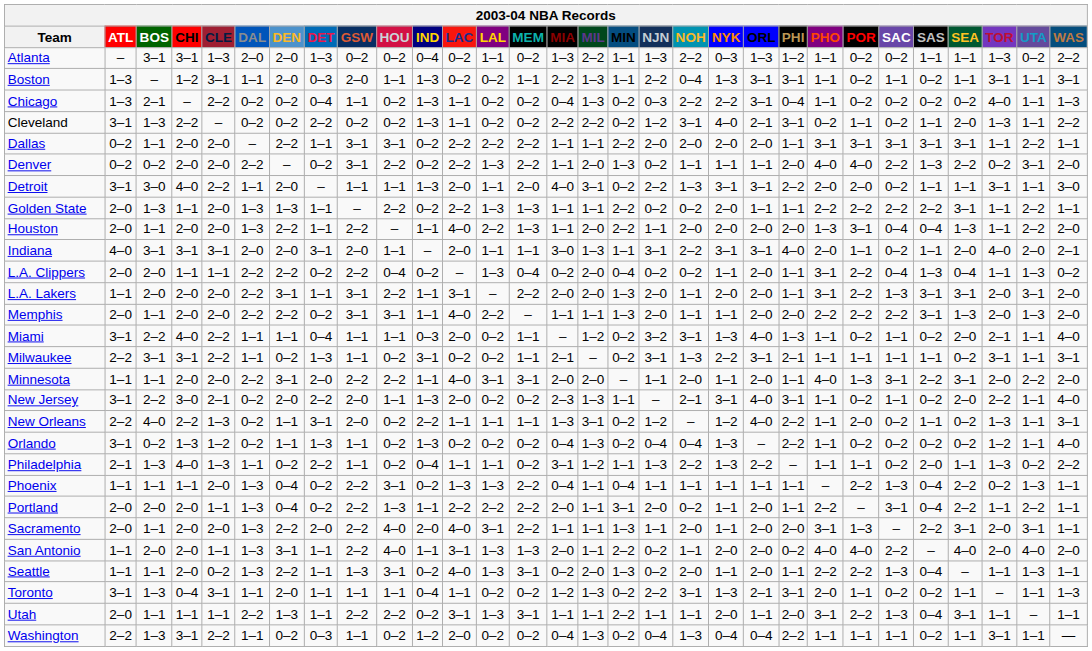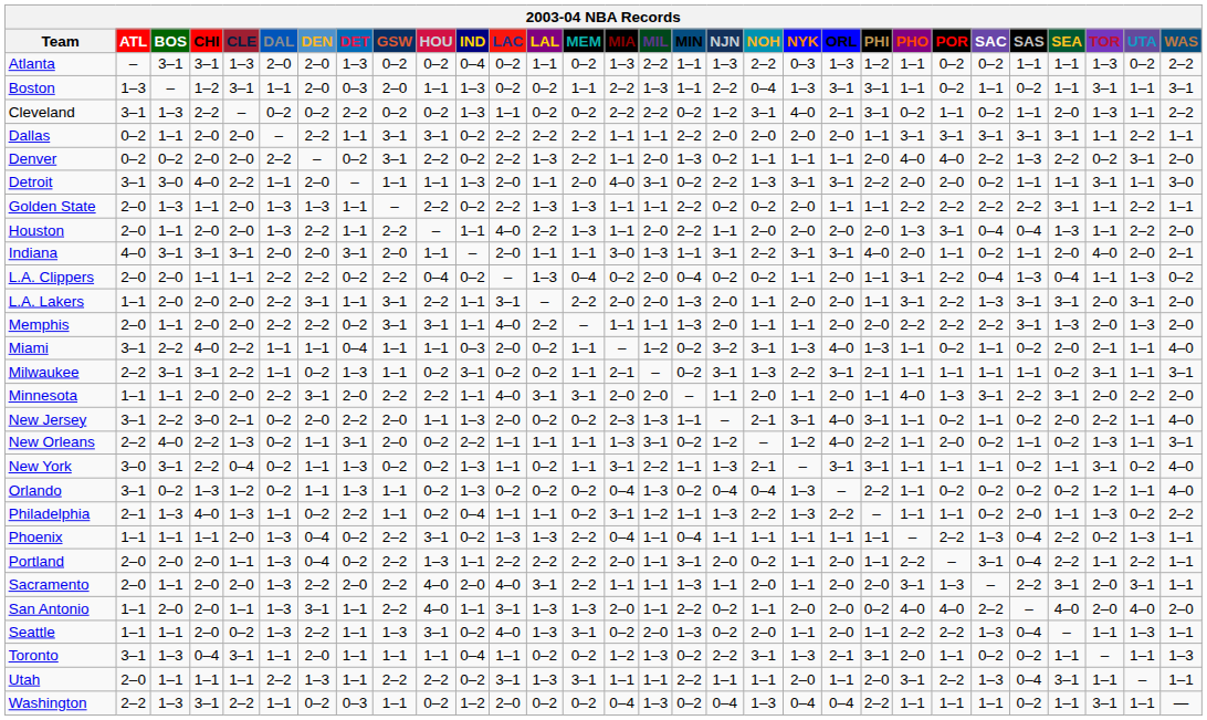 <table class="wikitable" style="font-size:90%; text-align:center;">
 <tr>
 <th colspan=30>2003-04 NBA Records</th>
 </tr>
 <tr>
 <th width=100>Team</th>
 <th style="background:#FF0000;color:#FFFFFF;width=35">ATL</th>
 <th style="background:#006400;color:#FFFFFF;width=35">BOS</th>
 <th style="background:#FF0000;color:#000000;width=35">CHI</th>
 <th style="background:#9F1F32;color:#001D43;width=35">CLE</th>
 <th style="background:#0055BA;color:#898D8F;width=35">DAL</th>
 <th style="background:#4C92CC;color:#FDB827;width=35">DEN</th>
 <th style="background:#006BB7;color:#ED164B;width=35">DET</th>
 <th style="background:#072E63;color:#DC5A34;width=35">GSW</th>
 <th style="background:#D31145;color:#CBD4D8;width=35">HOU</th>
 <th style="background:#000080;color:#FFD700;width=35">IND</th>
 <th style="background:#F9160D;color:#1A2E8B;width=35">LAC</th>
 <th style="background:#800080;color:#FFD700;width=35">LAL</th>
 <th style="background:#000000;color:#0CB2AC;width=35">MEM</th>
 <th style="background:#000000;color:#8B0000;width=35">MIA</th>
 <th style="background:#00471B;color:#5C378A;width=35">MIL</th>
 <th style="background:#044D80;color:#000000;width=35">MIN</th>
 <th style="background:#12305B;color:#C4CED4;width=35">NJN</th>
 <th style="background:#0093B1;color:#FDB827;width=35">NOH</th>
 <th style="background:#0000FF;color:#FF8C00;width=35">NYK</th>
 <th style="background:#0000FF;color:#000000;width=35">ORL</th>
 <th style="background:#000000;color:#BB9754;width=35">PHI</th>
 <th style="background:#800080;color:#FF4500;width=35">PHO</th>
 <th style="background:#000000;color:#FF0000;width=35">POR</th>
 <th style="background:#6846A8;color:#FFFFFF;width=35">SAC</th>
 <th style="background:#000000;color:#C0C0C0;width=35">SAS</th>
 <th style="background:#005831;color:#FFC322;width=35">SEA</th>
 <th style="background:#7436BF;color:#BE0F34;width=35">TOR</th>
 <th style="background:#644A9C;color:#149BC7;width=35">UTA</th>
 <th style="background:#044D7D;color:#BC7A44;width=35">WAS</th>
 </tr>
 <tr>
 <td style="text-align:left;"><a href='#'>Atlanta</a></td>
 <td>–</td>
 <td>3–1</td>
 <td>3–1</td>
 <td>1–3</td>
 <td>2–0</td>
 <td>2–0</td>
 <td>1–3</td>
 <td>0–2</td>
 <td>0–2</td>
 <td>0–4</td>
 <td>0–2</td>
 <td>1–1</td>
 <td>0–2</td>
 <td>1–3</td>
 <td>2–2</td>
 <td>1–1</td>
 <td>1–3</td>
 <td>2–2</td>
 <td>0–3</td>
 <td>1–3</td>
 <td>1–2</td>
 <td>1–1</td>
 <td>0–2</td>
 <td>0–2</td>
 <td>1–1</td>
 <td>1–1</td>
 <td>1–3</td>
 <td>0–2</td>
 <td>2–2</td>
 </tr>
 <tr>
 <td style="text-align:left;"><a href='#'>Boston</a></td>
 <td>1–3</td>
 <td>–</td>
 <td>1–2</td>
 <td>3–1</td>
 <td>1–1</td>
 <td>2–0</td>
 <td>0–3</td>
 <td>2–0</td>
 <td>1–1</td>
 <td>1–3</td>
 <td>0–2</td>
 <td>0–2</td>
 <td>1–1</td>
 <td>2–2</td>
 <td>1–3</td>
 <td>1–1</td>
 <td>2–2</td>
 <td>0–4</td>
 <td>1–3</td>
 <td>3–1</td>
 <td>3–1</td>
 <td>1–1</td>
 <td>0–2</td>
 <td>1–1</td>
 <td>0–2</td>
 <td>1–1</td>
 <td>3–1</td>
 <td>1–1</td>
 <td>3–1</td>
-</tr>
-<tr>
-<td style="text-align:left;"><a href='#'>Chicago</a></td>
-<td>1–3</td>
-<td>2–1</td>
-<td>–</td>
-<td>2–2</td>
-<td>0–2</td>
-<td>0–2</td>
-<td>0–4</td>
-<td>1–1</td>
-<td>0–2</td>
-<td>1–3</td>
-<td>1–1</td>
-<td>0–2</td>
-<td>0–2</td>
-<td>0–4</td>
-<td>1–3</td>
-<td>0–2</td>
-<td>0–3</td>
-<td>2–2</td>
-<td>2–2</td>
-<td>3–1</td>
-<td>0–4</td>
-<td>1–1</td>
-<td>0–2</td>
-<td>0–2</td>
-<td>0–2</td>
-<td>0–2</td>
-<td>4–0</td>
-<td>1–1</td>
-<td>1–3</td>
 </tr>
 <tr>
 <td style="text-align:left;">Cleveland</td>
 <td>3–1</td>
 <td>1–3</td>
 <td>2–2</td>
 <td>–</td>
 <td>0–2</td>
 <td>0–2</td>
 <td>2–2</td>
 <td>0–2</td>
 <td>0–2</td>
 <td>1–3</td>
 <td>1–1</td>
 <td>0–2</td>
 <td>0–2</td>
 <td>2–2</td>
 <td>2–2</td>
 <td>0–2</td>
 <td>1–2</td>
 <td>3–1</td>
 <td>4–0</td>
 <td>2–1</td>
 <td>3–1</td>
 <td>0–2</td>
 <td>1–1</td>
 <td>0–2</td>
 <td>1–1</td>
 <td>2–0</td>
 <td>1–3</td>
 <td>1–1</td>
 <td>2–2</td>
 </tr>
 <tr>
 <td style="text-align:left;"><a href='#'>Dallas</a></td>
 <td>0–2</td>
 <td>1–1</td>
 <td>2–0</td>
 <td>2–0</td>
 <td>–</td>
 <td>2–2</td>
 <td>1–1</td>
 <td>3–1</td>
 <td>3–1</td>
 <td>0–2</td>
 <td>2–2</td>
 <td>2–2</td>
 <td>2–2</td>
 <td>1–1</td>
 <td>1–1</td>
 <td>2–2</td>
 <td>2–0</td>
 <td>2–0</td>
 <td>2–0</td>
 <td>2–0</td>
 <td>1–1</td>
 <td>3–1</td>
 <td>3–1</td>
 <td>3–1</td>
 <td>3–1</td>
 <td>3–1</td>
 <td>1–1</td>
 <td>2–2</td>
 <td>1–1</td>
 </tr>
 <tr>
 <td style="text-align:left;"><a href='#'>Denver</a></td>
 <td>0–2</td>
 <td>0–2</td>
 <td>2–0</td>
 <td>2–0</td>
 <td>2–2</td>
 <td>–</td>
 <td>0–2</td>
 <td>3–1</td>
 <td>2–2</td>
 <td>0–2</td>
 <td>2–2</td>
 <td>1–3</td>
 <td>2–2</td>
 <td>1–1</td>
 <td>2–0</td>
 <td>1–3</td>
 <td>0–2</td>
 <td>1–1</td>
 <td>1–1</td>
 <td>1–1</td>
 <td>2–0</td>
 <td>4–0</td>
 <td>4–0</td>
 <td>2–2</td>
 <td>1–3</td>
 <td>2–2</td>
 <td>0–2</td>
 <td>3–1</td>
 <td>2–0</td>
 </tr>
 <tr>
 <td style="text-align:left;"><a href='#'>Detroit</a></td>
 <td>3–1</td>
 <td>3–0</td>
 <td>4–0</td>
 <td>2–2</td>
 <td>1–1</td>
 <td>2–0</td>
 <td>–</td>
 <td>1–1</td>
 <td>1–1</td>
 <td>1–3</td>
 <td>2–0</td>
 <td>1–1</td>
 <td>2–0</td>
 <td>4–0</td>
 <td>3–1</td>
 <td>0–2</td>
 <td>2–2</td>
 <td>1–3</td>
 <td>3–1</td>
 <td>3–1</td>
 <td>2–2</td>
 <td>2–0</td>
 <td>2–0</td>
 <td>0–2</td>
 <td>1–1</td>
 <td>1–1</td>
 <td>3–1</td>
 <td>1–1</td>
 <td>3–0</td>
 </tr>
 <tr>
 <td style="text-align:left;"><a href='#'>Golden State</a></td>
 <td>2–0</td>
 <td>1–3</td>
 <td>1–1</td>
 <td>2–0</td>
 <td>1–3</td>
 <td>1–3</td>
 <td>1–1</td>
 <td>–</td>
 <td>2–2</td>
 <td>0–2</td>
 <td>2–2</td>
 <td>1–3</td>
 <td>1–3</td>
 <td>1–1</td>
 <td>1–1</td>
 <td>2–2</td>
 <td>0–2</td>
 <td>0–2</td>
 <td>2–0</td>
 <td>1–1</td>
 <td>1–1</td>
 <td>2–2</td>
 <td>2–2</td>
 <td>2–2</td>
 <td>2–2</td>
 <td>3–1</td>
 <td>1–1</td>
 <td>2–2</td>
 <td>1–1</td>
 </tr>
 <tr>
 <td style="text-align:left;"><a href='#'>Houston</a></td>
 <td>2–0</td>
 <td>1–1</td>
 <td>2–0</td>
 <td>2–0</td>
 <td>1–3</td>
 <td>2–2</td>
 <td>1–1</td>
 <td>2–2</td>
 <td>–</td>
 <td>1–1</td>
 <td>4–0</td>
 <td>2–2</td>
 <td>1–3</td>
 <td>1–1</td>
 <td>2–0</td>
 <td>2–2</td>
 <td>1–1</td>
 <td>2–0</td>
 <td>2–0</td>
 <td>2–0</td>
 <td>2–0</td>
 <td>1–3</td>
 <td>3–1</td>
 <td>0–4</td>
 <td>0–4</td>
 <td>1–3</td>
 <td>1–1</td>
 <td>2–2</td>
 <td>2–0</td>
 </tr>
 <tr>
 <td style="text-align:left;"><a href='#'>Indiana</a></td>
 <td>4–0</td>
 <td>3–1</td>
 <td>3–1</td>
 <td>3–1</td>
 <td>2–0</td>
 <td>2–0</td>
 <td>3–1</td>
 <td>2–0</td>
 <td>1–1</td>
 <td>–</td>
 <td>2–0</td>
 <td>1–1</td>
 <td>1–1</td>
 <td>3–0</td>
 <td>1–3</td>
 <td>1–1</td>
 <td>3–1</td>
 <td>2–2</td>
 <td>3–1</td>
 <td>3–1</td>
 <td>4–0</td>
 <td>2–0</td>
 <td>1–1</td>
 <td>0–2</td>
 <td>1–1</td>
 <td>2–0</td>
 <td>4–0</td>
 <td>2–0</td>
 <td>2–1</td>
 </tr>
 <tr>
 <td style="text-align:left;"><a href='#'>L.A. Clippers</a></td>
 <td>2–0</td>
 <td>2–0</td>
 <td>1–1</td>
 <td>1–1</td>
 <td>2–2</td>
 <td>2–2</td>
 <td>0–2</td>
 <td>2–2</td>
 <td>0–4</td>
 <td>0–2</td>
 <td>–</td>
 <td>1–3</td>
 <td>0–4</td>
 <td>0–2</td>
 <td>2–0</td>
 <td>0–4</td>
 <td>0–2</td>
 <td>0–2</td>
 <td>1–1</td>
 <td>2–0</td>
 <td>1–1</td>
 <td>3–1</td>
 <td>2–2</td>
 <td>0–4</td>
 <td>1–3</td>
 <td>0–4</td>
 <td>1–1</td>
 <td>1–3</td>
 <td>0–2</td>
 </tr>
 <tr>
 <td style="text-align:left;"><a href='#'>L.A. Lakers</a></td>
 <td>1–1</td>
 <td>2–0</td>
 <td>2–0</td>
 <td>2–0</td>
 <td>2–2</td>
 <td>3–1</td>
 <td>1–1</td>
 <td>3–1</td>
 <td>2–2</td>
 <td>1–1</td>
 <td>3–1</td>
 <td>–</td>
 <td>2–2</td>
 <td>2–0</td>
 <td>2–0</td>
 <td>1–3</td>
 <td>2–0</td>
 <td>1–1</td>
 <td>2–0</td>
 <td>2–0</td>
 <td>1–1</td>
 <td>3–1</td>
 <td>2–2</td>
 <td>1–3</td>
 <td>3–1</td>
 <td>3–1</td>
 <td>2–0</td>
 <td>3–1</td>
 <td>2–0</td>
 </tr>
 <tr>
 <td style="text-align:left;"><a href='#'>Memphis</a></td>
 <td>2–0</td>
 <td>1–1</td>
 <td>2–0</td>
 <td>2–0</td>
 <td>2–2</td>
 <td>2–2</td>
 <td>0–2</td>
 <td>3–1</td>
 <td>3–1</td>
 <td>1–1</td>
 <td>4–0</td>
 <td>2–2</td>
 <td>–</td>
 <td>1–1</td>
 <td>1–1</td>
 <td>1–3</td>
 <td>2–0</td>
 <td>1–1</td>
 <td>1–1</td>
 <td>2–0</td>
 <td>2–0</td>
 <td>2–2</td>
 <td>2–2</td>
 <td>2–2</td>
 <td>3–1</td>
 <td>1–3</td>
 <td>2–0</td>
 <td>1–3</td>
 <td>2–0</td>
 </tr>
 <tr>
 <td style="text-align:left;"><a href='#'>Miami</a></td>
 <td>3–1</td>
 <td>2–2</td>
 <td>4–0</td>
 <td>2–2</td>
 <td>1–1</td>
 <td>1–1</td>
 <td>0–4</td>
 <td>1–1</td>
 <td>1–1</td>
 <td>0–3</td>
 <td>2–0</td>
 <td>0–2</td>
 <td>1–1</td>
 <td>–</td>
 <td>1–2</td>
 <td>0–2</td>
 <td>3–2</td>
 <td>3–1</td>
 <td>1–3</td>
 <td>4–0</td>
 <td>1–3</td>
 <td>1–1</td>
 <td>0–2</td>
 <td>1–1</td>
 <td>0–2</td>
 <td>2–0</td>
 <td>2–1</td>
 <td>1–1</td>
 <td>4–0</td>
 </tr>
 <tr>
 <td style="text-align:left;"><a href='#'>Milwaukee</a></td>
 <td>2–2</td>
 <td>3–1</td>
 <td>3–1</td>
 <td>2–2</td>
 <td>1–1</td>
 <td>0–2</td>
 <td>1–3</td>
 <td>1–1</td>
 <td>0–2</td>
 <td>3–1</td>
 <td>0–2</td>
 <td>0–2</td>
 <td>1–1</td>
 <td>2–1</td>
 <td>–</td>
 <td>0–2</td>
 <td>3–1</td>
 <td>1–3</td>
 <td>2–2</td>
 <td>3–1</td>
 <td>2–1</td>
 <td>1–1</td>
 <td>1–1</td>
 <td>1–1</td>
 <td>1–1</td>
 <td>0–2</td>
 <td>3–1</td>
 <td>1–1</td>
 <td>3–1</td>
 </tr>
 <tr>
 <td style="text-align:left;"><a href='#'>Minnesota</a></td>
 <td>1–1</td>
 <td>1–1</td>
 <td>2–0</td>
 <td>2–0</td>
 <td>2–2</td>
 <td>3–1</td>
 <td>2–0</td>
 <td>2–2</td>
 <td>2–2</td>
 <td>1–1</td>
 <td>4–0</td>
 <td>3–1</td>
 <td>3–1</td>
 <td>2–0</td>
 <td>2–0</td>
 <td>–</td>
 <td>1–1</td>
 <td>2–0</td>
 <td>1–1</td>
 <td>2–0</td>
 <td>1–1</td>
 <td>4–0</td>
 <td>1–3</td>
 <td>3–1</td>
 <td>2–2</td>
 <td>3–1</td>
 <td>2–0</td>
 <td>2–2</td>
 <td>2–0</td>
 </tr>
 <tr>
 <td style="text-align:left;"><a href='#'>New Jersey</a></td>
 <td>3–1</td>
 <td>2–2</td>
 <td>3–0</td>
 <td>2–1</td>
 <td>0–2</td>
 <td>2–0</td>
 <td>2–2</td>
 <td>2–0</td>
 <td>1–1</td>
 <td>1–3</td>
 <td>2–0</td>
 <td>0–2</td>
 <td>0–2</td>
 <td>2–3</td>
 <td>1–3</td>
 <td>1–1</td>
 <td>–</td>
 <td>2–1</td>
 <td>3–1</td>
 <td>4–0</td>
 <td>3–1</td>
 <td>1–1</td>
 <td>0–2</td>
 <td>1–1</td>
 <td>0–2</td>
 <td>2–0</td>
 <td>2–2</td>
 <td>1–1</td>
 <td>4–0</td>
 </tr>
 <tr>
 <td style="text-align:left;"><a href='#'>New Orleans</a></td>
 <td>2–2</td>
 <td>4–0</td>
 <td>2–2</td>
 <td>1–3</td>
 <td>0–2</td>
 <td>1–1</td>
 <td>3–1</td>
 <td>2–0</td>
 <td>0–2</td>
 <td>2–2</td>
 <td>1–1</td>
 <td>1–1</td>
 <td>1–1</td>
 <td>1–3</td>
 <td>3–1</td>
 <td>0–2</td>
 <td>1–2</td>
 <td>–</td>
 <td>1–2</td>
 <td>4–0</td>
 <td>2–2</td>
 <td>1–1</td>
 <td>2–0</td>
 <td>0–2</td>
 <td>1–1</td>
 <td>0–2</td>
 <td>1–3</td>
 <td>1–1</td>
 <td>3–1</td>
 </tr>
 <tr>
+<td style="text-align:left;"><a href='#'>New York</a></td>
+<td>3–0</td>
+<td>3–1</td>
+<td>2–2</td>
+<td>0–4</td>
+<td>0–2</td>
+<td>1–1</td>
+<td>1–3</td>
+<td>0–2</td>
+<td>0–2</td>
+<td>1–3</td>
+<td>1–1</td>
+<td>0–2</td>
+<td>1–1</td>
+<td>3–1</td>
+<td>2–2</td>
+<td>1–1</td>
+<td>1–3</td>
+<td>2–1</td>
+<td>–</td>
+<td>3–1</td>
+<td>3–1</td>
+<td>1–1</td>
+<td>1–1</td>
+<td>1–1</td>
+<td>0–2</td>
+<td>1–1</td>
+<td>3–1</td>
+<td>0–2</td>
+<td>4–0</td>
+</tr>
+<tr>
 <td style="text-align:left;"><a href='#'>Orlando</a></td>
 <td>3–1</td>
 <td>0–2</td>
 <td>1–3</td>
 <td>1–2</td>
 <td>0–2</td>
 <td>1–1</td>
 <td>1–3</td>
 <td>1–1</td>
 <td>0–2</td>
 <td>1–3</td>
 <td>0–2</td>
 <td>0–2</td>
 <td>0–2</td>
 <td>0–4</td>
 <td>1–3</td>
 <td>0–2</td>
 <td>0–4</td>
 <td>0–4</td>
 <td>1–3</td>
 <td>–</td>
 <td>2–2</td>
 <td>1–1</td>
 <td>0–2</td>
 <td>0–2</td>
 <td>0–2</td>
 <td>0–2</td>
 <td>1–2</td>
 <td>1–1</td>
 <td>4–0</td>
 </tr>
 <tr>
 <td style="text-align:left;"><a href='#'>Philadelphia</a></td>
 <td>2–1</td>
 <td>1–3</td>
 <td>4–0</td>
 <td>1–3</td>
 <td>1–1</td>
 <td>0–2</td>
 <td>2–2</td>
 <td>1–1</td>
 <td>0–2</td>
 <td>0–4</td>
 <td>1–1</td>
 <td>1–1</td>
 <td>0–2</td>
 <td>3–1</td>
 <td>1–2</td>
 <td>1–1</td>
 <td>1–3</td>
 <td>2–2</td>
 <td>1–3</td>
 <td>2–2</td>
 <td>–</td>
 <td>1–1</td>
 <td>1–1</td>
 <td>0–2</td>
 <td>2–0</td>
 <td>1–1</td>
 <td>1–3</td>
 <td>0–2</td>
 <td>2–2</td>
 </tr>
 <tr>
 <td style="text-align:left;"><a href='#'>Phoenix</a></td>
 <td>1–1</td>
 <td>1–1</td>
 <td>1–1</td>
 <td>2–0</td>
 <td>1–3</td>
 <td>0–4</td>
 <td>0–2</td>
 <td>2–2</td>
 <td>3–1</td>
 <td>0–2</td>
 <td>1–3</td>
 <td>1–3</td>
 <td>2–2</td>
 <td>0–4</td>
 <td>1–1</td>
 <td>0–4</td>
 <td>1–1</td>
 <td>1–1</td>
 <td>1–1</td>
 <td>1–1</td>
 <td>1–1</td>
 <td>–</td>
 <td>2–2</td>
 <td>1–3</td>
 <td>0–4</td>
 <td>2–2</td>
 <td>0–2</td>
 <td>1–3</td>
 <td>1–1</td>
 </tr>
 <tr>
 <td style="text-align:left;"><a href='#'>Portland</a></td>
 <td>2–0</td>
 <td>2–0</td>
 <td>2–0</td>
 <td>1–1</td>
 <td>1–3</td>
 <td>0–4</td>
 <td>0–2</td>
 <td>2–2</td>
 <td>1–3</td>
 <td>1–1</td>
 <td>2–2</td>
 <td>2–2</td>
 <td>2–2</td>
 <td>2–0</td>
 <td>1–1</td>
 <td>3–1</td>
 <td>2–0</td>
 <td>0–2</td>
 <td>1–1</td>
 <td>2–0</td>
 <td>1–1</td>
 <td>2–2</td>
 <td>–</td>
 <td>3–1</td>
 <td>0–4</td>
 <td>2–2</td>
 <td>1–1</td>
 <td>2–2</td>
 <td>1–1</td>
 </tr>
 <tr>
 <td style="text-align:left;"><a href='#'>Sacramento</a></td>
 <td>2–0</td>
 <td>1–1</td>
 <td>2–0</td>
 <td>2–0</td>
 <td>1–3</td>
 <td>2–2</td>
 <td>2–0</td>
 <td>2–2</td>
 <td>4–0</td>
 <td>2–0</td>
 <td>4–0</td>
 <td>3–1</td>
 <td>2–2</td>
 <td>1–1</td>
 <td>1–1</td>
 <td>1–3</td>
 <td>1–1</td>
 <td>2–0</td>
 <td>1–1</td>
 <td>2–0</td>
 <td>2–0</td>
 <td>3–1</td>
 <td>1–3</td>
 <td>–</td>
 <td>2–2</td>
 <td>3–1</td>
 <td>2–0</td>
 <td>3–1</td>
 <td>1–1</td>
 </tr>
 <tr>
 <td style="text-align:left;"><a href='#'>San Antonio</a></td>
 <td>1–1</td>
 <td>2–0</td>
 <td>2–0</td>
 <td>1–1</td>
 <td>1–3</td>
 <td>3–1</td>
 <td>1–1</td>
 <td>2–2</td>
 <td>4–0</td>
 <td>1–1</td>
 <td>3–1</td>
 <td>1–3</td>
 <td>1–3</td>
 <td>2–0</td>
 <td>1–1</td>
 <td>2–2</td>
 <td>0–2</td>
 <td>1–1</td>
 <td>2–0</td>
 <td>2–0</td>
 <td>0–2</td>
 <td>4–0</td>
 <td>4–0</td>
 <td>2–2</td>
 <td>–</td>
 <td>4–0</td>
 <td>2–0</td>
 <td>4–0</td>
 <td>2–0</td>
 </tr>
 <tr>
 <td style="text-align:left;"><a href='#'>Seattle</a></td>
 <td>1–1</td>
 <td>1–1</td>
 <td>2–0</td>
 <td>0–2</td>
 <td>1–3</td>
 <td>2–2</td>
 <td>1–1</td>
 <td>1–3</td>
 <td>3–1</td>
 <td>0–2</td>
 <td>4–0</td>
 <td>1–3</td>
 <td>3–1</td>
 <td>0–2</td>
 <td>2–0</td>
 <td>1–3</td>
 <td>0–2</td>
 <td>2–0</td>
 <td>1–1</td>
 <td>2–0</td>
 <td>1–1</td>
 <td>2–2</td>
 <td>2–2</td>
 <td>1–3</td>
 <td>0–4</td>
 <td>–</td>
 <td>1–1</td>
 <td>1–3</td>
 <td>1–1</td>
 </tr>
 <tr>
 <td style="text-align:left;"><a href='#'>Toronto</a></td>
 <td>3–1</td>
 <td>1–3</td>
 <td>0–4</td>
 <td>3–1</td>
 <td>1–1</td>
 <td>2–0</td>
 <td>1–1</td>
 <td>1–1</td>
 <td>1–1</td>
 <td>0–4</td>
 <td>1–1</td>
 <td>0–2</td>
 <td>0–2</td>
 <td>1–2</td>
 <td>1–3</td>
 <td>0–2</td>
 <td>2–2</td>
 <td>3–1</td>
 <td>1–3</td>
 <td>2–1</td>
 <td>3–1</td>
 <td>2–0</td>
 <td>1–1</td>
 <td>0–2</td>
 <td>0–2</td>
 <td>1–1</td>
 <td>–</td>
 <td>1–1</td>
 <td>1–3</td>
 </tr>
 <tr>
 <td style="text-align:left;"><a href='#'>Utah</a></td>
 <td>2–0</td>
 <td>1–1</td>
 <td>1–1</td>
 <td>1–1</td>
 <td>2–2</td>
 <td>1–3</td>
 <td>1–1</td>
 <td>2–2</td>
 <td>2–2</td>
 <td>0–2</td>
 <td>3–1</td>
 <td>1–3</td>
 <td>3–1</td>
 <td>1–1</td>
 <td>1–1</td>
 <td>2–2</td>
 <td>1–1</td>
 <td>1–1</td>
 <td>2–0</td>
 <td>1–1</td>
 <td>2–0</td>
 <td>3–1</td>
 <td>2–2</td>
 <td>1–3</td>
 <td>0–4</td>
 <td>3–1</td>
 <td>1–1</td>
 <td>–</td>
 <td>1–1</td>
 </tr>
 <tr>
 <td style="text-align:left;"><a href='#'>Washington</a></td>
 <td>2–2</td>
 <td>1–3</td>
 <td>3–1</td>
 <td>2–2</td>
 <td>1–1</td>
 <td>0–2</td>
 <td>0–3</td>
 <td>1–1</td>
 <td>0–2</td>
 <td>1–2</td>
 <td>2–0</td>
 <td>0–2</td>
 <td>0–2</td>
 <td>0–4</td>
 <td>1–3</td>
 <td>0–2</td>
 <td>0–4</td>
 <td>1–3</td>
 <td>0–4</td>
 <td>0–4</td>
 <td>2–2</td>
 <td>1–1</td>
 <td>1–1</td>
 <td>1–1</td>
 <td>0–2</td>
 <td>1–1</td>
 <td>3–1</td>
 <td>1–1</td>
 <td>—</td>
 </tr>
 </table>
